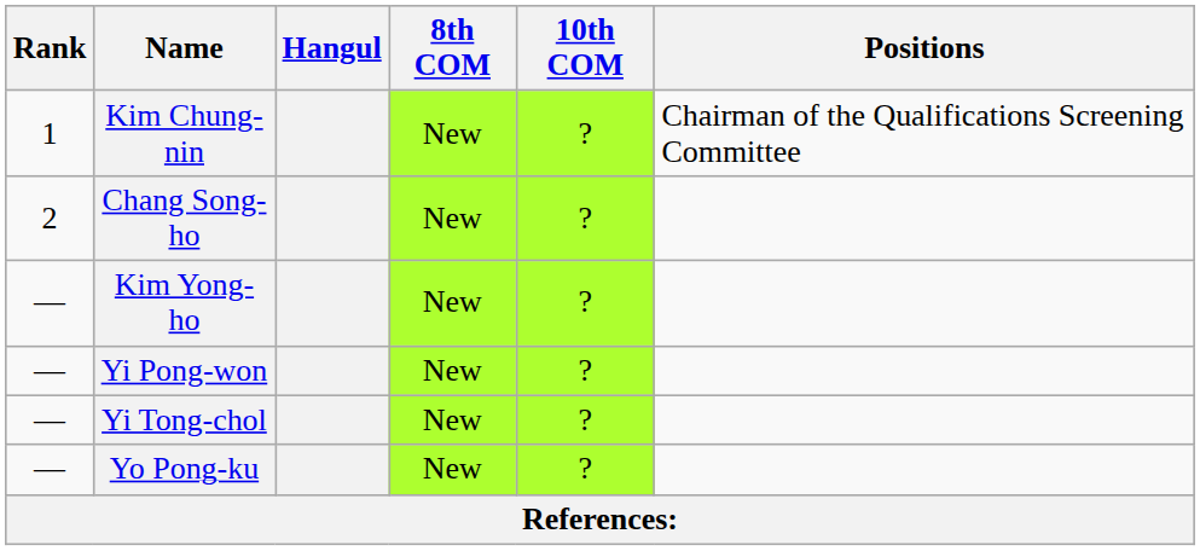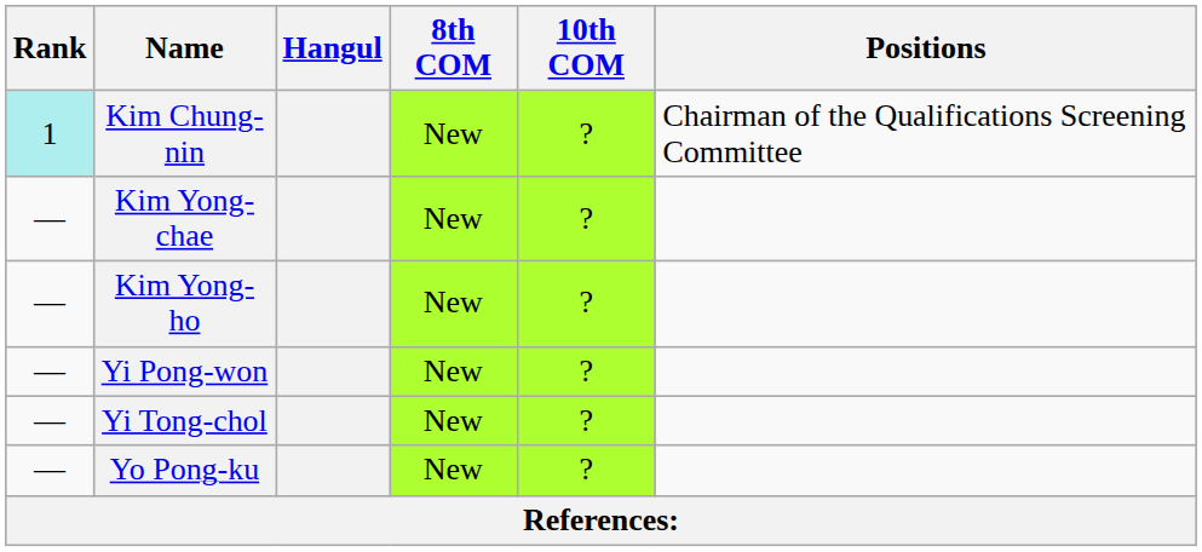 <table class="wikitable sortable">
 <tr>
 <th>Rank</th>
 <th>Name</th>
 <th class="unsortable"><a href='#'>Hangul</a></th>
 <th><a href='#'>8th COM</a></th>
 <th><a href='#'>10th COM</a></th>
 <th>Positions</th>
 </tr>
 <tr>
-<td align="center">1</td>
+<td align="center" style="background: paleturquoise;">1</td>
 <th align="center" scope="row" style="font-weight:normal;"><a href='#'>Kim Chung-nin</a></th>
 <th align="center" scope="row" style="font-weight:normal;"></th>
 <td align="center" style="background: GreenYellow">New</td>
 <td align="center" style="background: GreenYellow">?</td>
 <td>Chairman of the Qualifications Screening Committee</td>
 </tr>
 <tr>
-<td align="center">2</td>
-<th align="center" scope="row" style="font-weight:normal;"><a href='#'>Chang Song-ho</a></th>
+<td align="center">—</td>
+<th align="center" scope="row" style="font-weight:normal;"><a href='#'>Kim Yong-chae</a></th>
 <th align="center" scope="row" style="font-weight:normal;"></th>
 <td align="center" style="background: GreenYellow">New</td>
 <td align="center" style="background: GreenYellow">?</td>
 <td></td>
 </tr>
 <tr>
 <td align="center">—</td>
 <th align="center" scope="row" style="font-weight:normal;"><a href='#'>Kim Yong-ho</a></th>
 <th align="center" scope="row" style="font-weight:normal;"></th>
 <td align="center" style="background: GreenYellow">New</td>
 <td align="center" style="background: GreenYellow">?</td>
 <td></td>
 </tr>
 <tr>
 <td align="center">—</td>
 <th align="center" scope="row" style="font-weight:normal;"><a href='#'>Yi Pong-won</a></th>
 <th align="center" scope="row" style="font-weight:normal;"></th>
 <td align="center" style="background: GreenYellow">New</td>
 <td align="center" style="background: GreenYellow">?</td>
 <td></td>
 </tr>
 <tr>
 <td align="center">—</td>
 <th align="center" scope="row" style="font-weight:normal;"><a href='#'>Yi Tong-chol</a></th>
 <th align="center" scope="row" style="font-weight:normal;"></th>
 <td align="center" style="background: GreenYellow">New</td>
 <td align="center" style="background: GreenYellow">?</td>
 <td></td>
 </tr>
 <tr>
 <td align="center">—</td>
 <th align="center" scope="row" style="font-weight:normal;"><a href='#'>Yo Pong-ku</a></th>
 <th align="center" scope="row" style="font-weight:normal;"></th>
 <td align="center" style="background: GreenYellow">New</td>
 <td align="center" style="background: GreenYellow">?</td>
 <td></td>
 </tr>
 <tr>
 <th colspan="6" unsortable><strong>References:</strong><br></th>
 </tr>
 </table>
